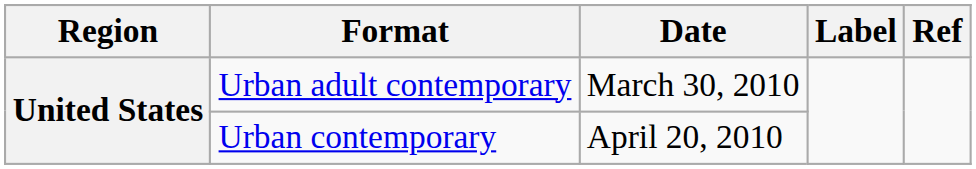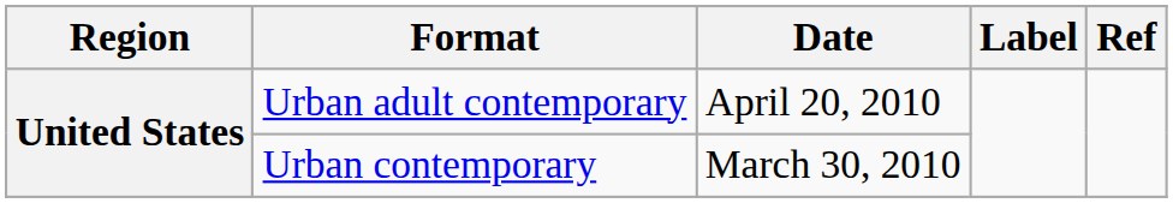 <table class="wikitable plainrowheaders">
 <tr>
 <th scope="col">Region</th>
 <th scope="col">Format</th>
 <th scope="col">Date</th>
 <th scope="col">Label</th>
 <th scope="col">Ref</th>
 </tr>
 <tr>
 <th scope="row" rowspan="2">United States</th>
 <td><a href='#'>Urban adult contemporary</a></td>
-<td>March 30, 2010</td>
+<td>April 20, 2010</td>
 <td rowspan="2"></td>
 <td rowspan="2"></td>
 </tr>
 <tr>
 <td><a href='#'>Urban contemporary</a></td>
-<td>April 20, 2010</td>
+<td>March 30, 2010</td>
 </tr>
 </table>
